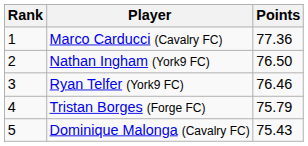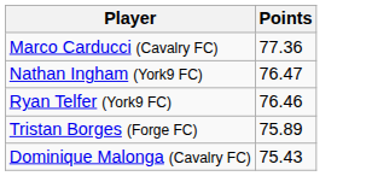 <table class="wikitable">
 <tr>
-<th>Rank</th>
 <th>Player</th>
 <th>Points</th>
 </tr>
 <tr>
-<td>1</td>
 <td> <a href='#'>Marco Carducci</a> <small>(Cavalry FC)</small></td>
 <td>77.36</td>
 </tr>
 <tr>
-<td>2</td>
 <td> <a href='#'>Nathan Ingham</a> <small>(York9 FC)</small></td>
-<td>76.50</td>
+<td>76.47</td>
 </tr>
 <tr>
-<td>3</td>
 <td> <a href='#'>Ryan Telfer</a> <small>(York9 FC)</small></td>
 <td>76.46</td>
 </tr>
 <tr>
-<td>4</td>
 <td> <a href='#'>Tristan Borges</a> <small>(Forge FC)</small></td>
-<td>75.79</td>
+<td>75.89</td>
 </tr>
 <tr>
-<td>5</td>
 <td> <a href='#'>Dominique Malonga</a> <small>(Cavalry FC)</small></td>
 <td>75.43</td>
 </tr>
 </table>
